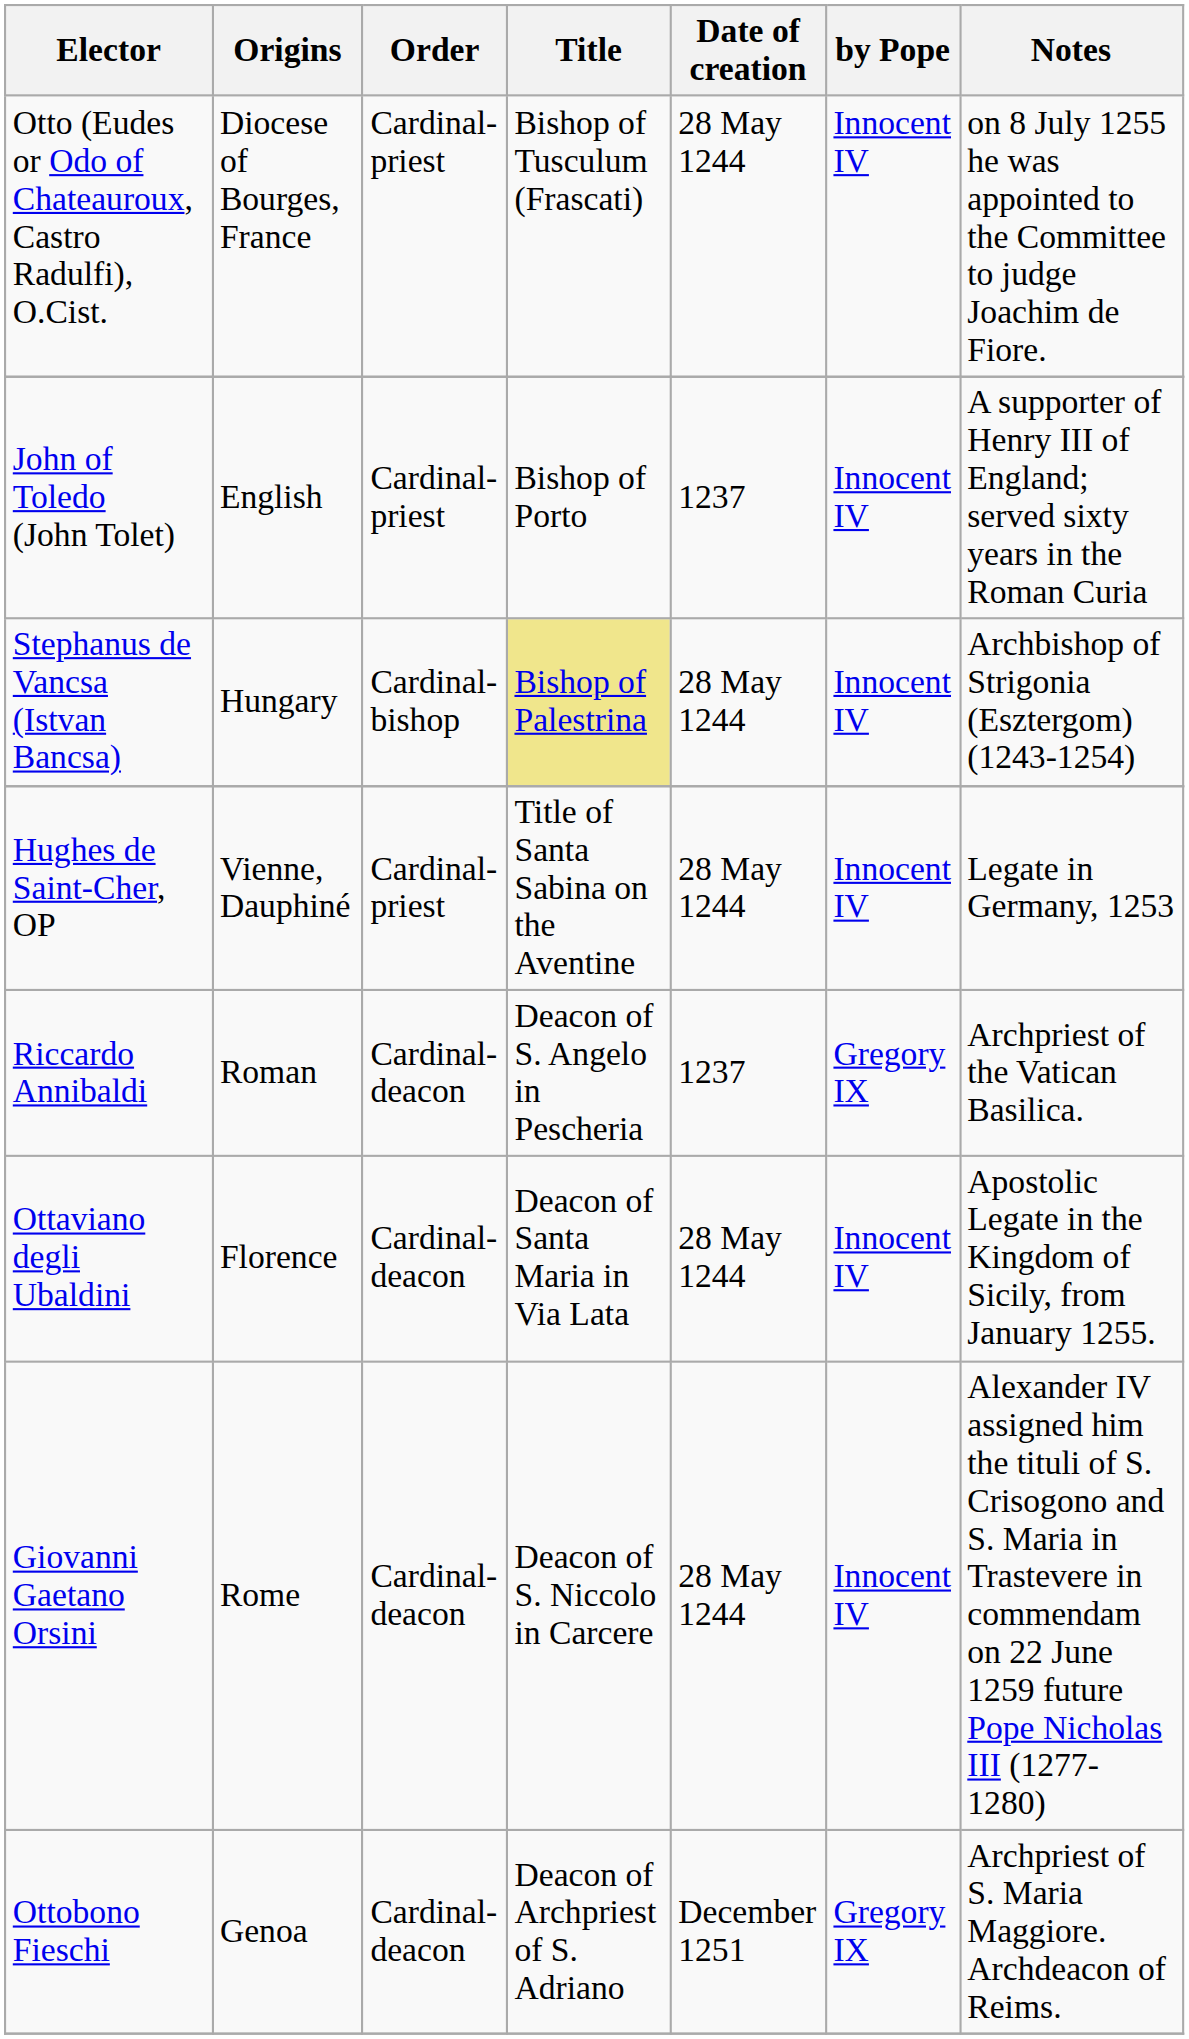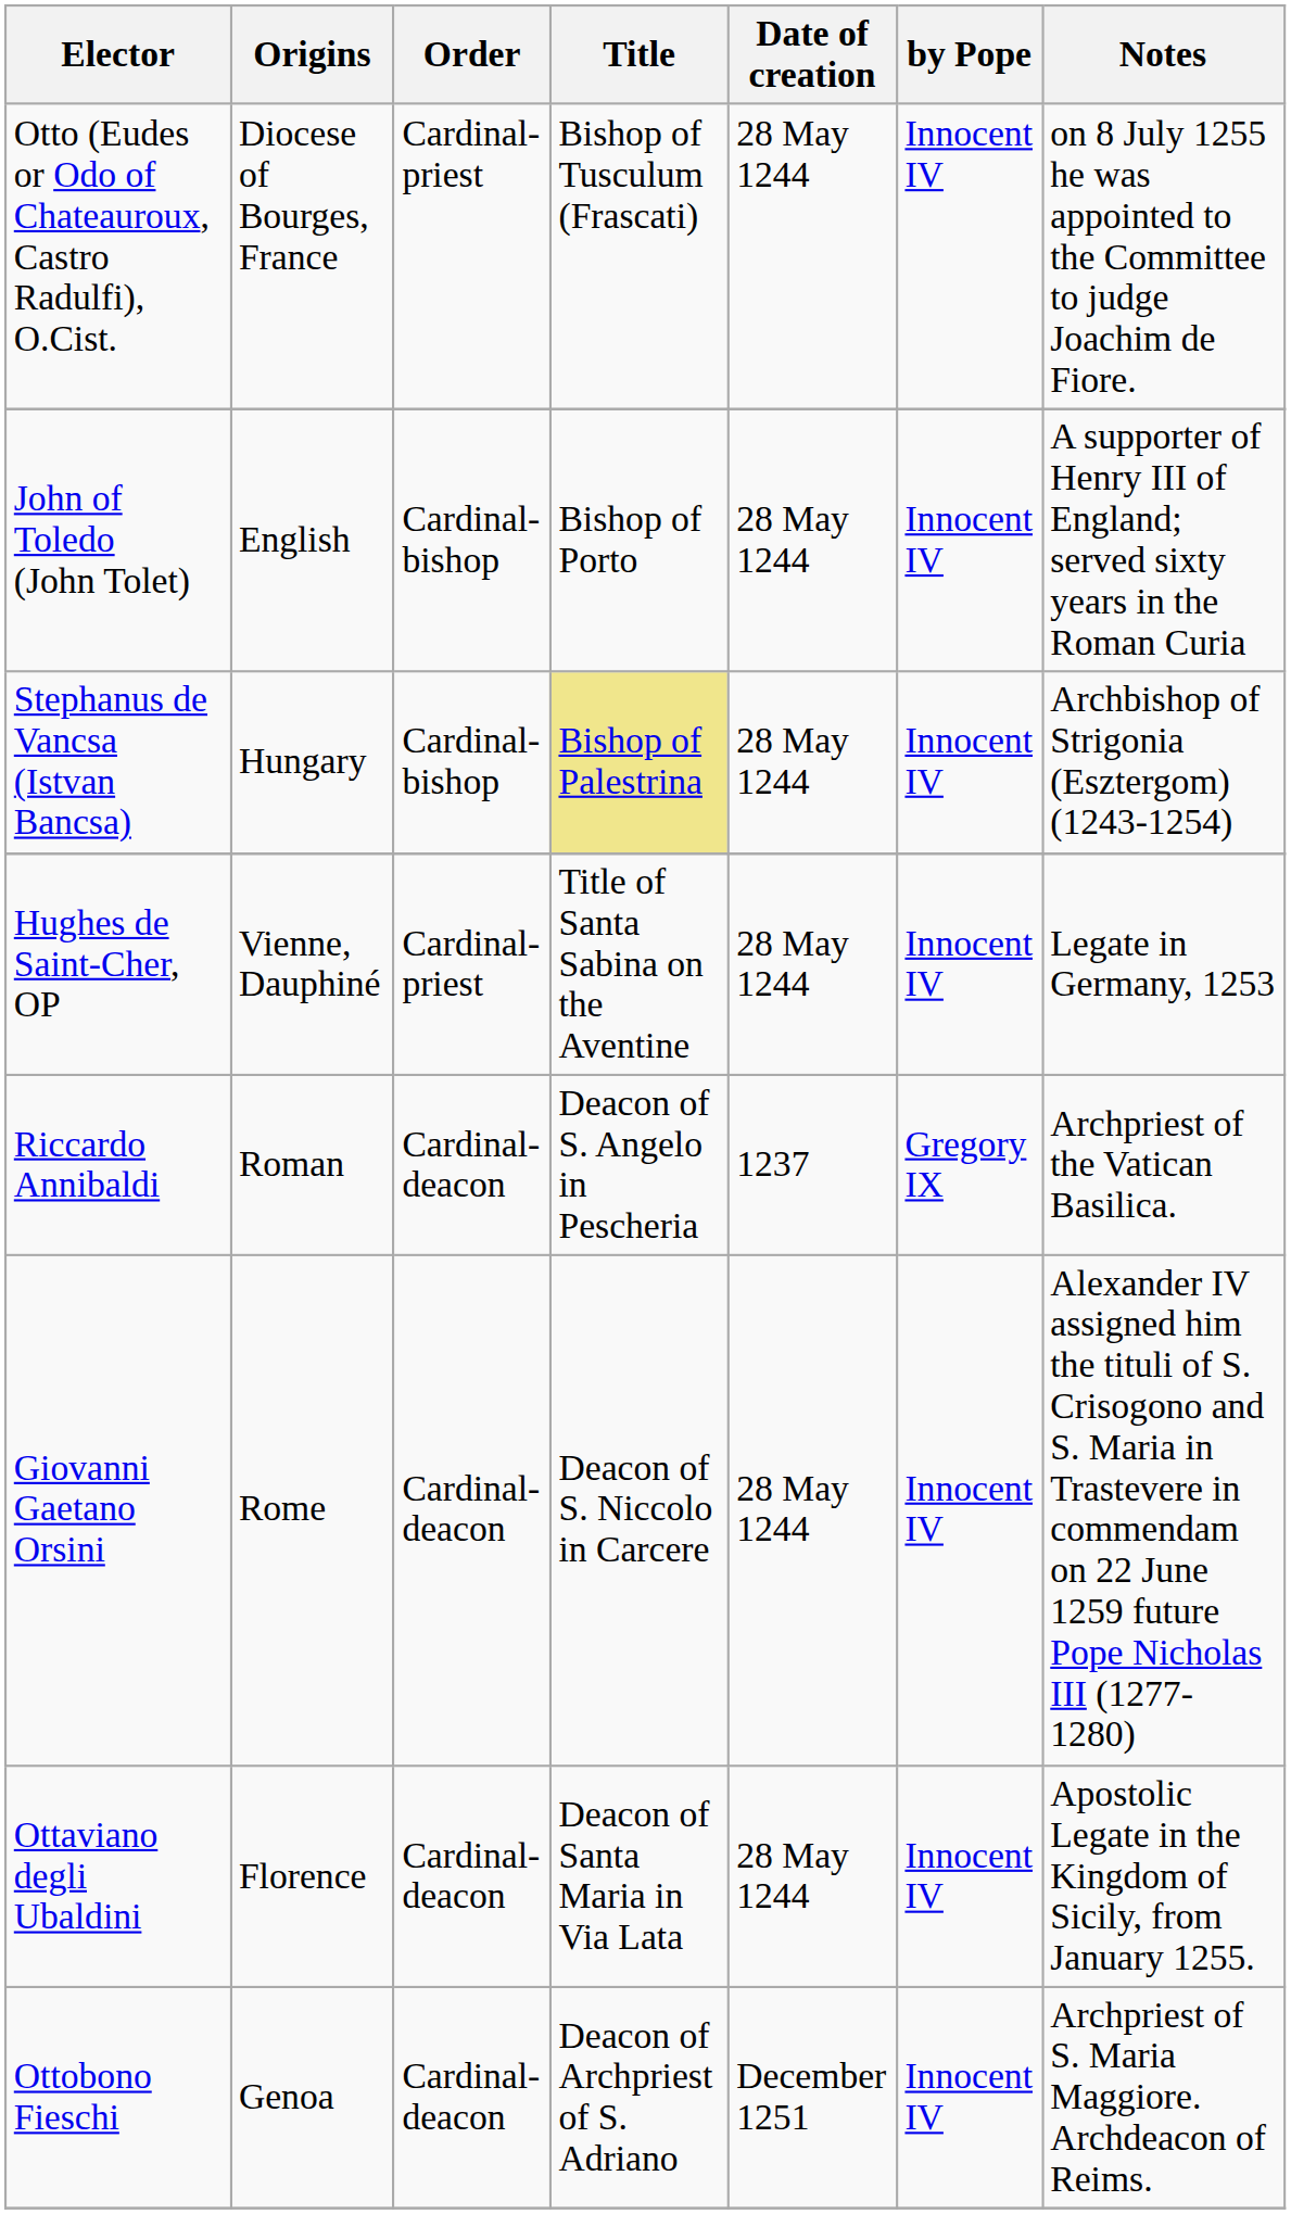 <table class="wikitable sortable collapsible" style="width: 90%" style="margin: 2em auto 2em auto;">
 <tr>
 <th width="*">Elector</th>
 <th width="*">Origins</th>
 <th width="*">Order</th>
 <th width="*">Title</th>
 <th width="*">Date of creation</th>
 <th width="*">by Pope</th>
 <th width="*">Notes</th>
 </tr>
 <tr valign="top">
 <td>Otto (Eudes or <a href='#'>Odo of Chateauroux</a>, Castro Radulfi), O.Cist.</td>
 <td>Diocese of Bourges, France</td>
 <td>Cardinal-priest</td>
 <td>Bishop of Tusculum (Frascati)</td>
 <td>28 May 1244</td>
 <td><a href='#'>Innocent IV</a></td>
 <td>on 8 July 1255 he was appointed to the Committee to judge Joachim de Fiore.</td>
 </tr>
 <tr>
 </tr>
 <tr>
 <td><a href='#'>John of Toledo</a><br>(John Tolet)</td>
 <td>English</td>
-<td>Cardinal-priest</td>
+<td>Cardinal-bishop</td>
 <td>Bishop of Porto</td>
-<td>1237</td>
+<td>28 May 1244</td>
 <td><a href='#'>Innocent IV</a></td>
 <td>A supporter of Henry III of England; served sixty years in the Roman Curia</td>
 </tr>
 <tr>
 <td><a href='#'>Stephanus de Vancsa <br> (Istvan Bancsa)</a></td>
 <td>Hungary</td>
 <td>Cardinal-bishop</td>
 <td style="background: khaki;"><a href='#'>Bishop of Palestrina</a></td>
 <td>28 May 1244</td>
 <td><a href='#'>Innocent IV</a></td>
 <td>Archbishop of Strigonia (Esztergom) (1243-1254)</td>
 </tr>
 <tr>
 </tr>
 <tr>
 </tr>
 <tr>
 <td><a href='#'>Hughes de Saint-Cher</a>, OP</td>
 <td>Vienne, Dauphiné</td>
 <td>Cardinal-priest</td>
 <td>Title of Santa Sabina on the Aventine</td>
 <td>28 May 1244</td>
 <td><a href='#'>Innocent IV</a></td>
 <td>Legate in Germany, 1253</td>
 </tr>
 <tr>
 <td><a href='#'>Riccardo Annibaldi</a></td>
 <td>Roman</td>
 <td>Cardinal-deacon</td>
 <td>Deacon of S. Angelo in Pescheria</td>
 <td>1237</td>
 <td><a href='#'>Gregory IX</a></td>
 <td>Archpriest of the Vatican Basilica.</td>
 </tr>
 <tr>
+<td><a href='#'>Giovanni Gaetano Orsini</a></td>
+<td>Rome</td>
+<td>Cardinal-deacon</td>
+<td>Deacon of S. Niccolo in Carcere</td>
+<td>28 May 1244</td>
+<td><a href='#'>Innocent IV</a></td>
+<td>Alexander IV assigned him the tituli of S. Crisogono and S. Maria in Trastevere in commendam on 22 June 1259 future <a href='#'>Pope Nicholas III</a> (1277-1280)</td>
+</tr>
+<tr>
 <td><a href='#'>Ottaviano degli Ubaldini</a></td>
 <td>Florence</td>
 <td>Cardinal-deacon</td>
 <td>Deacon of Santa Maria in Via Lata</td>
 <td>28 May 1244</td>
 <td><a href='#'>Innocent IV</a></td>
 <td>Apostolic Legate in the Kingdom of Sicily, from January 1255.</td>
 </tr>
 <tr>
-<td><a href='#'>Giovanni Gaetano Orsini</a></td>
-<td>Rome</td>
-<td>Cardinal-deacon</td>
-<td>Deacon of S. Niccolo in Carcere</td>
-<td>28 May 1244</td>
-<td><a href='#'>Innocent IV</a></td>
-<td>Alexander IV assigned him the tituli of S. Crisogono and S. Maria in Trastevere in commendam on 22 June 1259 future <a href='#'>Pope Nicholas III</a> (1277-1280)</td>
-</tr>
-<tr>
 <td><a href='#'>Ottobono Fieschi</a></td>
 <td>Genoa</td>
 <td>Cardinal-deacon</td>
 <td>Deacon of Archpriest of S. Adriano</td>
 <td>December 1251</td>
-<td><a href='#'>Gregory IX</a></td>
+<td><a href='#'>Innocent IV</a></td>
 <td>Archpriest of S. Maria Maggiore. Archdeacon of Reims.</td>
 </tr>
 <tr>
 </tr>
 </table>
